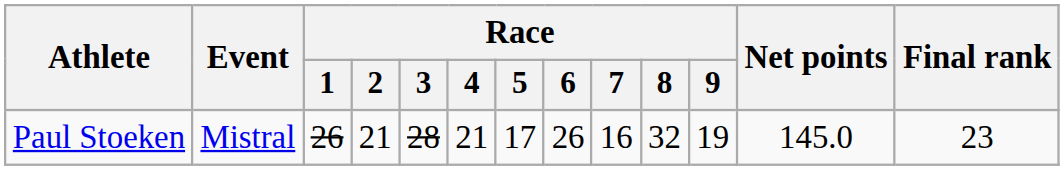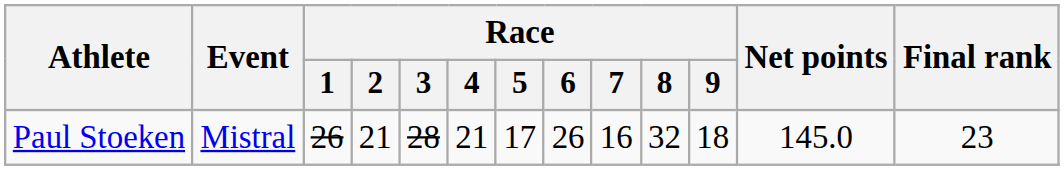 <table class="wikitable" style="font-size:90%">
 <tr>
 <th rowspan=2>Athlete</th>
 <th rowspan=2>Event</th>
 <th colspan=9>Race</th>
 <th rowspan=2>Net points</th>
 <th rowspan=2>Final rank</th>
 </tr>
 <tr style="font-size:95%">
 <th>1</th>
 <th>2</th>
 <th>3</th>
 <th>4</th>
 <th>5</th>
 <th>6</th>
 <th>7</th>
 <th>8</th>
 <th>9</th>
 </tr>
 <tr align=center>
 <td align=left><a href='#'>Paul Stoeken</a></td>
 <td align=left><a href='#'>Mistral</a></td>
 <td><s>26</s></td>
 <td>21</td>
 <td><s>28</s></td>
 <td>21</td>
 <td>17</td>
 <td>26</td>
 <td>16</td>
 <td>32</td>
-<td>19</td>
+<td>18</td>
 <td>145.0</td>
 <td>23</td>
 </tr>
 </table>
